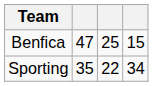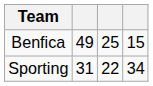 <table class=" wikitable" style="text-align:center">
 <tr>
 <th>Team</th>
 <th></th>
 <th></th>
 <th></th>
 </tr>
 <tr>
 <td>Benfica</td>
-<td>47</td>
+<td>49</td>
 <td>25</td>
 <td>15</td>
 </tr>
 <tr>
 <td>Sporting</td>
-<td>35</td>
+<td>31</td>
 <td>22</td>
 <td>34</td>
 </tr>
 </table>
